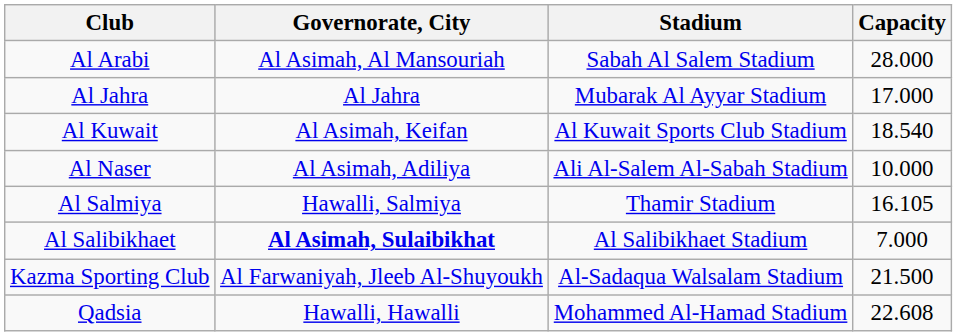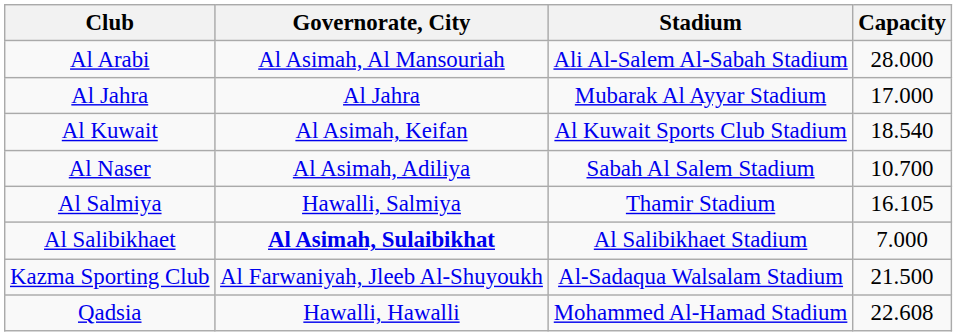 <table class="wikitable" style="text-align: center;">
 <tr>
 <th>Club</th>
 <th>Governorate, City</th>
 <th>Stadium</th>
 <th>Capacity</th>
 </tr>
 <tr>
 <td><a href='#'>Al Arabi</a></td>
 <td><a href='#'>Al Asimah, Al Mansouriah</a></td>
-<td><a href='#'>Sabah Al Salem Stadium</a></td>
+<td><a href='#'>Ali Al-Salem Al-Sabah Stadium</a></td>
 <td>28.000</td>
 </tr>
 <tr>
 <td><a href='#'>Al Jahra</a></td>
 <td><a href='#'>Al Jahra</a></td>
 <td><a href='#'>Mubarak Al Ayyar Stadium</a></td>
 <td>17.000</td>
 </tr>
 <tr>
 <td><a href='#'>Al Kuwait</a></td>
 <td><a href='#'>Al Asimah, Keifan</a></td>
 <td><a href='#'>Al Kuwait Sports Club Stadium</a></td>
 <td>18.540</td>
 </tr>
 <tr>
 <td><a href='#'>Al Naser</a></td>
 <td><a href='#'>Al Asimah, Adiliya</a></td>
-<td><a href='#'>Ali Al-Salem Al-Sabah Stadium</a></td>
-<td>10.000</td>
+<td><a href='#'>Sabah Al Salem Stadium</a></td>
+<td>10.700</td>
 </tr>
 <tr>
 <td><a href='#'>Al Salmiya</a></td>
 <td><a href='#'>Hawalli, Salmiya</a></td>
 <td><a href='#'>Thamir Stadium</a></td>
 <td>16.105</td>
 </tr>
 <tr>
 <td><a href='#'>Al Salibikhaet</a></td>
 <td><strong><a href='#'>Al Asimah, Sulaibikhat</a></strong></td>
 <td><a href='#'>Al Salibikhaet Stadium</a></td>
 <td>7.000</td>
 </tr>
 <tr>
 <td><a href='#'>Kazma Sporting Club</a></td>
 <td><a href='#'>Al Farwaniyah, Jleeb Al-Shuyoukh</a></td>
 <td><a href='#'>Al-Sadaqua Walsalam Stadium</a></td>
 <td>21.500</td>
 </tr>
 <tr>
 <td><a href='#'>Qadsia</a></td>
 <td><a href='#'>Hawalli, Hawalli</a></td>
 <td><a href='#'>Mohammed Al-Hamad Stadium</a></td>
 <td>22.608</td>
 </tr>
 </table>
